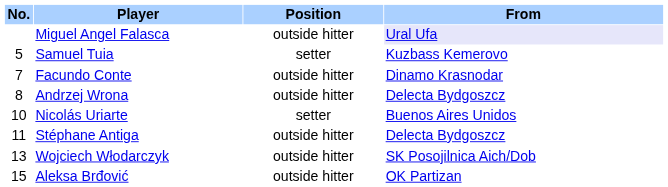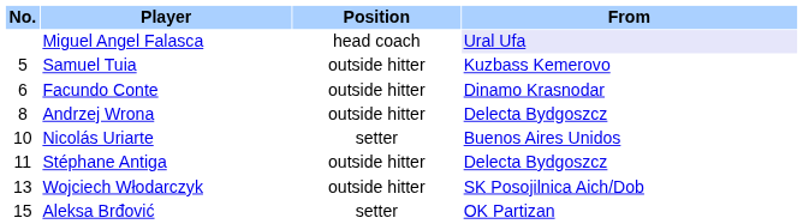 <table border="0" cellspacing="1" cellpadding="2">
 <tr bgcolor=#AAD0FF>
 <th width=4%>No.</th>
 <th width=30%>Player</th>
 <th width=20%>Position</th>
 <th width=40%>From</th>
 </tr>
 <tr>
 <td align=center></td>
 <td> <a href='#'>Miguel Angel Falasca</a></td>
-<td align=center>outside hitter</td>
+<td align=center>head coach</td>
 <td style="background: lavender;"><a href='#'>Ural Ufa</a></td>
 </tr>
 <tr>
 <td align=center>5</td>
 <td> <a href='#'>Samuel Tuia</a></td>
-<td align=center>setter</td>
+<td align=center>outside hitter</td>
 <td><a href='#'>Kuzbass Kemerovo</a></td>
 </tr>
 <tr>
-<td align=center>7</td>
+<td align=center>6</td>
 <td> <a href='#'>Facundo Conte</a></td>
 <td align=center>outside hitter</td>
 <td><a href='#'>Dinamo Krasnodar</a></td>
 </tr>
 <tr>
 <td align=center>8</td>
 <td> <a href='#'>Andrzej Wrona</a></td>
 <td align=center>outside hitter</td>
 <td><a href='#'>Delecta Bydgoszcz</a></td>
 </tr>
 <tr>
 <td align=center>10</td>
 <td> <a href='#'>Nicolás Uriarte</a></td>
 <td align=center>setter</td>
 <td><a href='#'>Buenos Aires Unidos</a></td>
 </tr>
 <tr>
 <td align=center>11</td>
 <td> <a href='#'>Stéphane Antiga</a></td>
 <td align=center>outside hitter</td>
 <td><a href='#'>Delecta Bydgoszcz</a></td>
 </tr>
 <tr>
 <td align=center>13</td>
 <td> <a href='#'>Wojciech Włodarczyk</a></td>
 <td align=center>outside hitter</td>
 <td><a href='#'>SK Posojilnica Aich/Dob</a></td>
 </tr>
 <tr>
 <td align=center>15</td>
 <td> <a href='#'>Aleksa Brđović</a></td>
-<td align=center>outside hitter</td>
+<td align=center>setter</td>
 <td><a href='#'>OK Partizan</a></td>
 </tr>
 <tr>
 </tr>
 </table>
